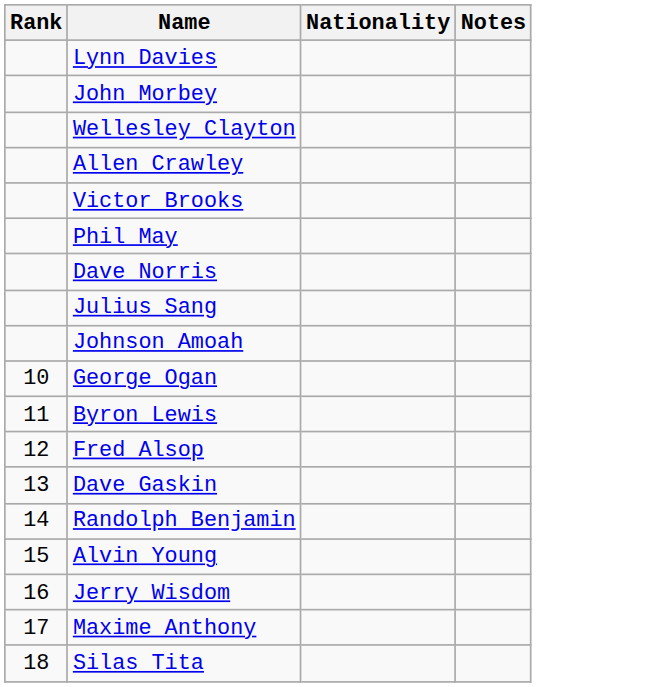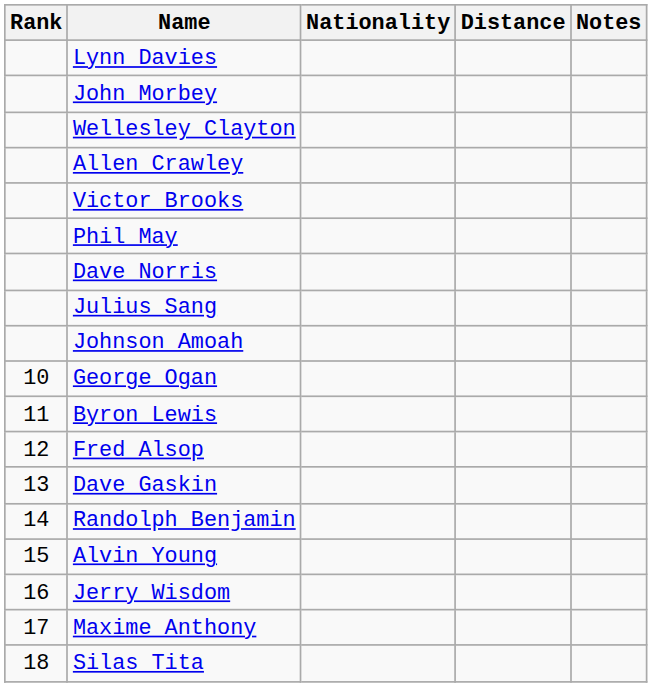 <table class="wikitable sortable" style=" text-align:center">
 <tr>
 <th scope="col">Rank</th>
 <th scope="col">Name</th>
 <th scope="col">Nationality</th>
+<th scope="col">Distance</th>
 <th scope="col">Notes</th>
 </tr>
 <tr>
 <td></td>
 <td align=left><a href='#'>Lynn Davies</a></td>
 <td align=left></td>
 <td></td>
+<td></td>
 </tr>
 <tr>
 <td></td>
 <td align=left><a href='#'>John Morbey</a></td>
 <td align=left></td>
+<td></td>
 <td></td>
 </tr>
 <tr>
 <td></td>
 <td align=left><a href='#'>Wellesley Clayton</a></td>
 <td align=left></td>
 <td></td>
+<td></td>
 </tr>
 <tr>
 <td></td>
 <td align=left><a href='#'>Allen Crawley</a></td>
 <td align=left></td>
+<td></td>
 <td></td>
 </tr>
 <tr>
 <td></td>
 <td align=left><a href='#'>Victor Brooks</a></td>
 <td align=left></td>
 <td></td>
+<td></td>
 </tr>
 <tr>
 <td></td>
 <td align=left><a href='#'>Phil May</a></td>
 <td align=left></td>
+<td></td>
 <td></td>
 </tr>
 <tr>
 <td></td>
 <td align=left><a href='#'>Dave Norris</a></td>
 <td align=left></td>
 <td></td>
+<td></td>
 </tr>
 <tr>
 <td></td>
 <td align=left><a href='#'>Julius Sang</a></td>
 <td align=left></td>
+<td></td>
 <td></td>
 </tr>
 <tr>
 <td></td>
 <td align=left><a href='#'>Johnson Amoah</a></td>
 <td align=left></td>
 <td></td>
+<td></td>
 </tr>
 <tr>
 <td>10</td>
 <td align=left><a href='#'>George Ogan</a></td>
 <td align=left></td>
+<td></td>
 <td></td>
 </tr>
 <tr>
 <td>11</td>
 <td align=left><a href='#'>Byron Lewis</a></td>
 <td align=left></td>
 <td></td>
+<td></td>
 </tr>
 <tr>
 <td>12</td>
 <td align=left><a href='#'>Fred Alsop</a></td>
 <td align=left></td>
+<td></td>
 <td></td>
 </tr>
 <tr>
 <td>13</td>
 <td align=left><a href='#'>Dave Gaskin</a></td>
 <td align=left></td>
 <td></td>
+<td></td>
 </tr>
 <tr>
 <td>14</td>
 <td align=left><a href='#'>Randolph Benjamin</a></td>
 <td align=left></td>
+<td></td>
 <td></td>
 </tr>
 <tr>
 <td>15</td>
 <td align=left><a href='#'>Alvin Young</a></td>
 <td align=left></td>
 <td></td>
+<td></td>
 </tr>
 <tr>
 <td>16</td>
 <td align=left><a href='#'>Jerry Wisdom</a></td>
 <td align=left></td>
+<td></td>
 <td></td>
 </tr>
 <tr>
 <td>17</td>
 <td align=left><a href='#'>Maxime Anthony</a></td>
 <td align=left></td>
 <td></td>
+<td></td>
 </tr>
 <tr>
 <td>18</td>
 <td align=left><a href='#'>Silas Tita</a></td>
 <td align=left></td>
 <td></td>
+<td></td>
 </tr>
 </table>
